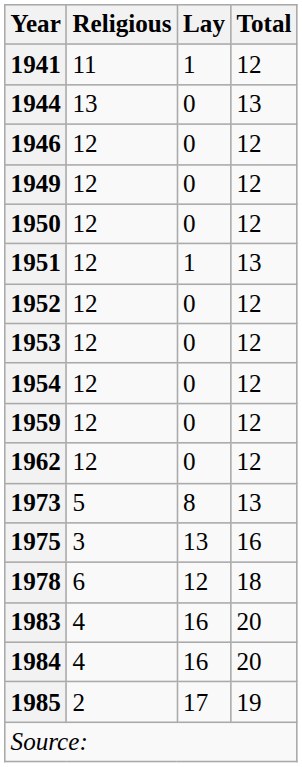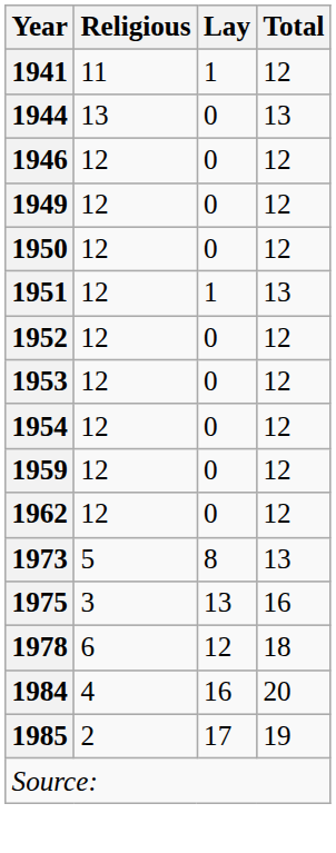 <table class="wikitable">
 <tr>
 <th>Year</th>
 <th>Religious</th>
 <th>Lay</th>
 <th>Total</th>
 </tr>
 <tr>
 <th>1941</th>
 <td>11</td>
 <td>1</td>
 <td>12</td>
 </tr>
 <tr>
 <th>1944</th>
 <td>13</td>
 <td>0</td>
 <td>13</td>
 </tr>
 <tr>
 <th>1946</th>
 <td>12</td>
 <td>0</td>
 <td>12</td>
 </tr>
 <tr>
 <th>1949</th>
 <td>12</td>
 <td>0</td>
 <td>12</td>
 </tr>
 <tr>
 <th>1950</th>
 <td>12</td>
 <td>0</td>
 <td>12</td>
 </tr>
 <tr>
 <th>1951</th>
 <td>12</td>
 <td>1</td>
 <td>13</td>
 </tr>
 <tr>
 <th>1952</th>
 <td>12</td>
 <td>0</td>
 <td>12</td>
 </tr>
 <tr>
 <th>1953</th>
 <td>12</td>
 <td>0</td>
 <td>12</td>
 </tr>
 <tr>
 <th>1954</th>
 <td>12</td>
 <td>0</td>
 <td>12</td>
 </tr>
 <tr>
 <th>1959</th>
 <td>12</td>
 <td>0</td>
 <td>12</td>
 </tr>
 <tr>
 <th>1962</th>
 <td>12</td>
 <td>0</td>
 <td>12</td>
 </tr>
 <tr>
 <th>1973</th>
 <td>5</td>
 <td>8</td>
 <td>13</td>
 </tr>
 <tr>
 <th>1975</th>
 <td>3</td>
 <td>13</td>
 <td>16</td>
 </tr>
 <tr>
 <th>1978</th>
 <td>6</td>
 <td>12</td>
 <td>18</td>
 </tr>
 <tr>
-<th>1983</th>
-<td>4</td>
-<td>16</td>
-<td>20</td>
-</tr>
-<tr>
 <th>1984</th>
 <td>4</td>
 <td>16</td>
 <td>20</td>
 </tr>
 <tr>
 <th>1985</th>
 <td>2</td>
 <td>17</td>
 <td>19</td>
 </tr>
 <tr>
 <td colspan="4"><em>Source:</em> </td>
 </tr>
 </table>
